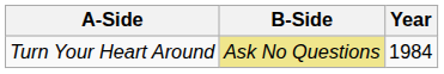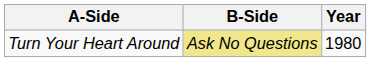 <table class="wikitable">
 <tr>
 <th>A-Side</th>
 <th>B-Side</th>
 <th>Year</th>
 </tr>
 <tr>
 <td><em>Turn Your Heart Around</em></td>
 <td style="background: khaki;"><em>Ask No Questions</em></td>
-<td>1984</td>
+<td>1980</td>
 </tr>
 </table>
